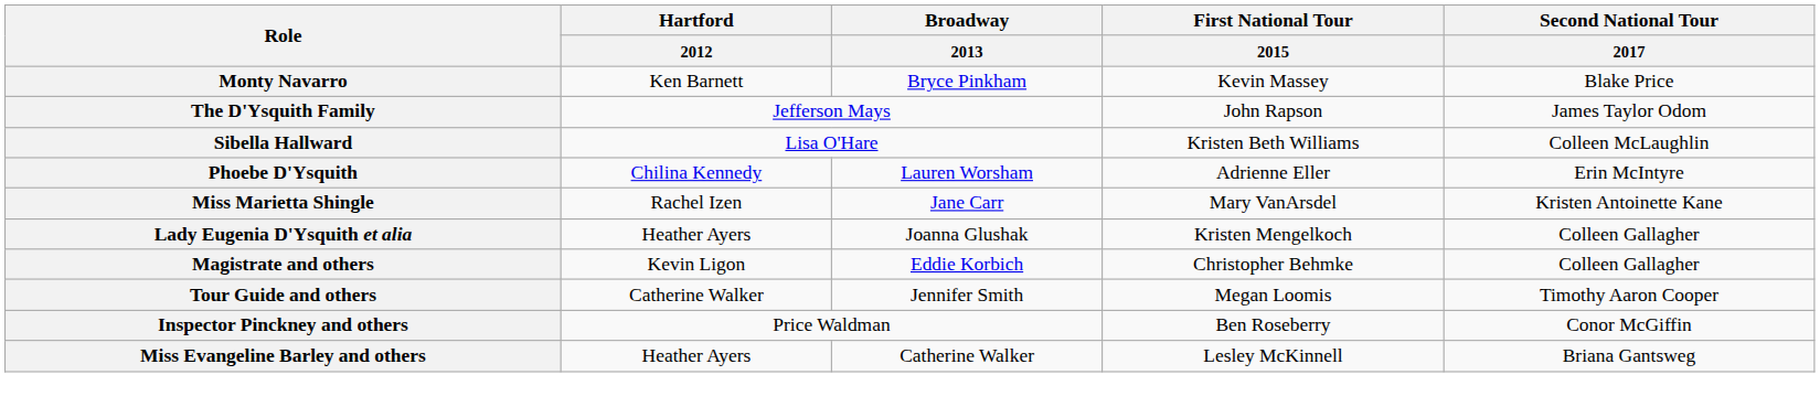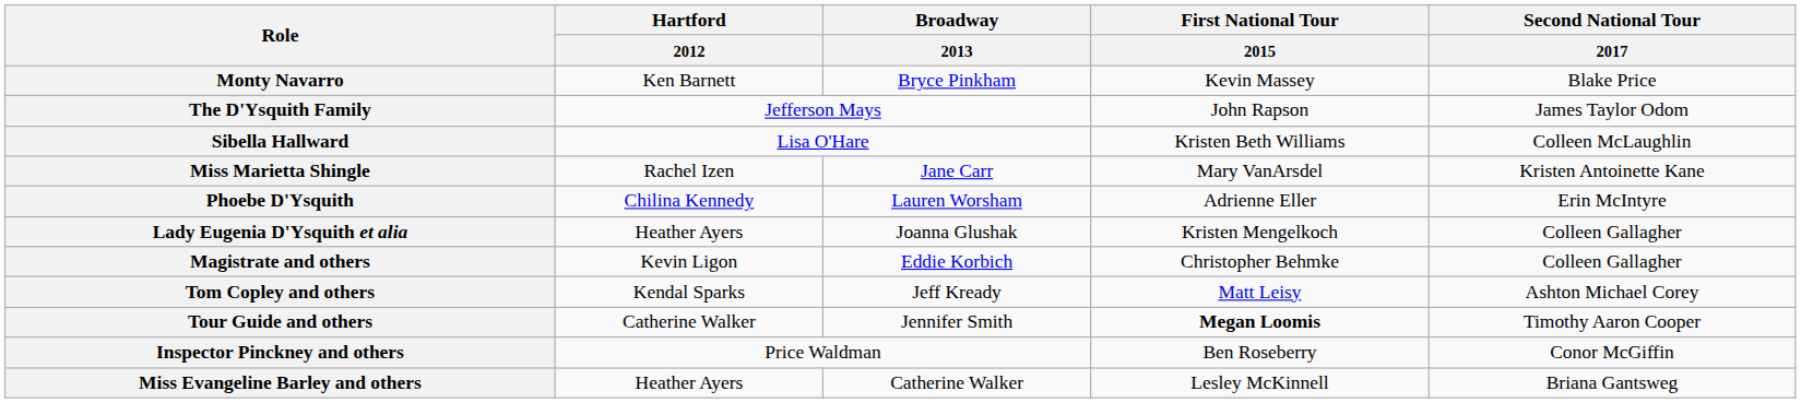 <table class="wikitable" width="95%">
 <tr>
 <th rowspan="2">Role</th>
 <th>Hartford</th>
 <th>Broadway</th>
 <th>First National Tour</th>
 <th>Second National Tour</th>
 </tr>
 <tr>
 <th><small>2012</small></th>
 <th><small>2013</small></th>
 <th><small>2015</small></th>
 <th><small>2017</small></th>
 </tr>
 <tr>
 <th scope="row">Monty Navarro</th>
 <td align="center">Ken Barnett</td>
 <td align="center"><a href='#'>Bryce Pinkham</a></td>
 <td align="center">Kevin Massey</td>
 <td align="center">Blake Price</td>
 </tr>
 <tr>
 <th scope="row">The D'Ysquith Family</th>
 <td colspan="2" align="center"><a href='#'>Jefferson Mays</a></td>
 <td align="center">John Rapson</td>
 <td align="center">James Taylor Odom</td>
 </tr>
 <tr>
 <th scope="row">Sibella Hallward</th>
 <td colspan="2" align="center"><a href='#'>Lisa O'Hare</a></td>
 <td align="center">Kristen Beth Williams</td>
 <td align="center">Colleen McLaughlin</td>
 </tr>
 <tr>
+<th scope="row">Miss Marietta Shingle</th>
+<td align="center">Rachel Izen</td>
+<td align="center"><a href='#'>Jane Carr</a></td>
+<td align="center">Mary VanArsdel</td>
+<td align="center">Kristen Antoinette Kane</td>
+</tr>
+<tr>
 <th scope="row">Phoebe D'Ysquith</th>
 <td align="center"><a href='#'>Chilina Kennedy</a></td>
 <td align="center"><a href='#'>Lauren Worsham</a></td>
 <td align="center">Adrienne Eller</td>
 <td align="center">Erin McIntyre</td>
-</tr>
-<tr>
-<th scope="row">Miss Marietta Shingle</th>
-<td align="center">Rachel Izen</td>
-<td align="center"><a href='#'>Jane Carr</a></td>
-<td align="center">Mary VanArsdel</td>
-<td align="center">Kristen Antoinette Kane</td>
 </tr>
 <tr>
 <th scope="row">Lady Eugenia D'Ysquith <em>et alia</em></th>
 <td align="center">Heather Ayers</td>
 <td align="center">Joanna Glushak</td>
 <td align="center">Kristen Mengelkoch</td>
 <td align="center">Colleen Gallagher</td>
 </tr>
 <tr>
 <th scope="row">Magistrate and others</th>
 <td align="center">Kevin Ligon</td>
 <td align="center"><a href='#'>Eddie Korbich</a></td>
 <td align="center">Christopher Behmke</td>
 <td align="center">Colleen Gallagher</td>
 </tr>
 <tr>
+<th scope="row">Tom Copley and others</th>
+<td align="center">Kendal Sparks</td>
+<td align="center">Jeff Kready</td>
+<td align="center"><a href='#'>Matt Leisy</a></td>
+<td align="center">Ashton Michael Corey</td>
+</tr>
+<tr>
 <th scope="row">Tour Guide and others</th>
 <td align="center">Catherine Walker</td>
 <td align="center">Jennifer Smith</td>
-<td align="center">Megan Loomis</td>
+<td align="center"><strong>Megan Loomis</strong></td>
 <td align="center">Timothy Aaron Cooper</td>
 </tr>
 <tr>
 <th scope="row">Inspector Pinckney and others</th>
 <td colspan="2" align="center">Price Waldman</td>
 <td align="center">Ben Roseberry</td>
 <td align="center">Conor McGiffin</td>
 </tr>
 <tr>
 <th scope="row">Miss Evangeline Barley and others</th>
 <td align="center">Heather Ayers</td>
 <td align="center">Catherine Walker</td>
 <td align="center">Lesley McKinnell</td>
 <td align="center">Briana Gantsweg</td>
 </tr>
 </table>
